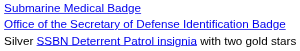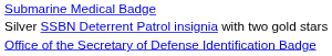 <table>
 <tr>
 <td></td>
 <td><a href='#'>Submarine Medical Badge</a></td>
 </tr>
 <tr>
+<td><span></span><span></span></td>
+<td>Silver <a href='#'>SSBN Deterrent Patrol insignia</a> with two gold stars</td>
+</tr>
+<tr>
 <td></td>
 <td><a href='#'>Office of the Secretary of Defense Identification Badge</a></td>
 </tr>
-<tr>
-<td><span></span><span></span></td>
-<td>Silver <a href='#'>SSBN Deterrent Patrol insignia</a> with two gold stars</td>
-</tr>
 </table>
